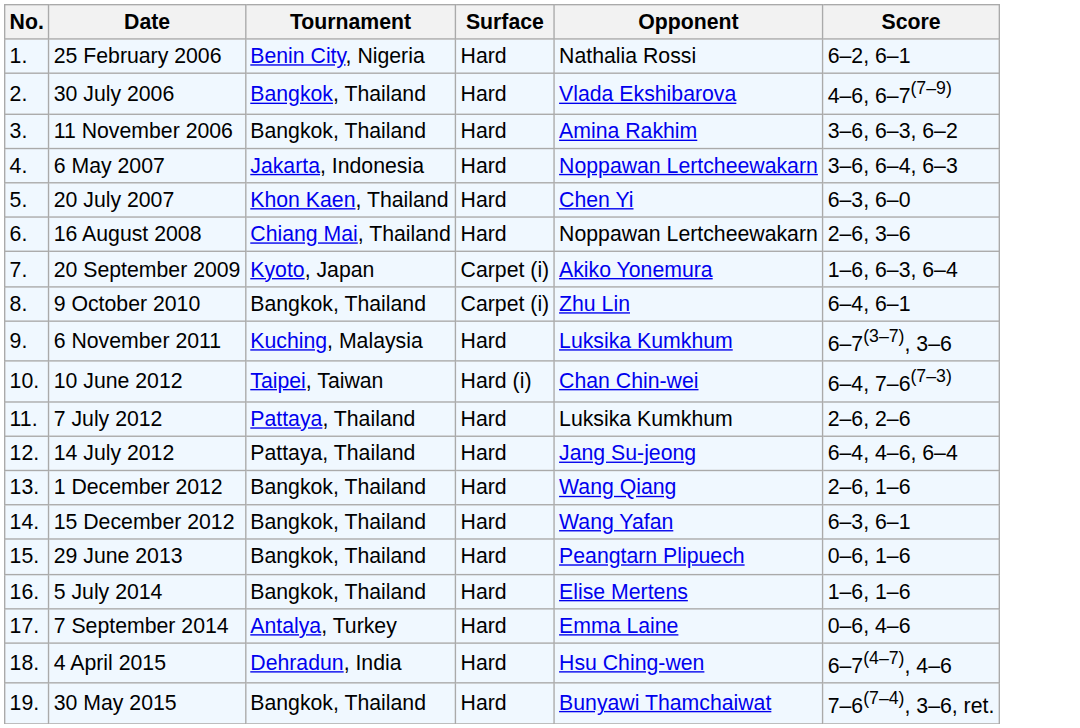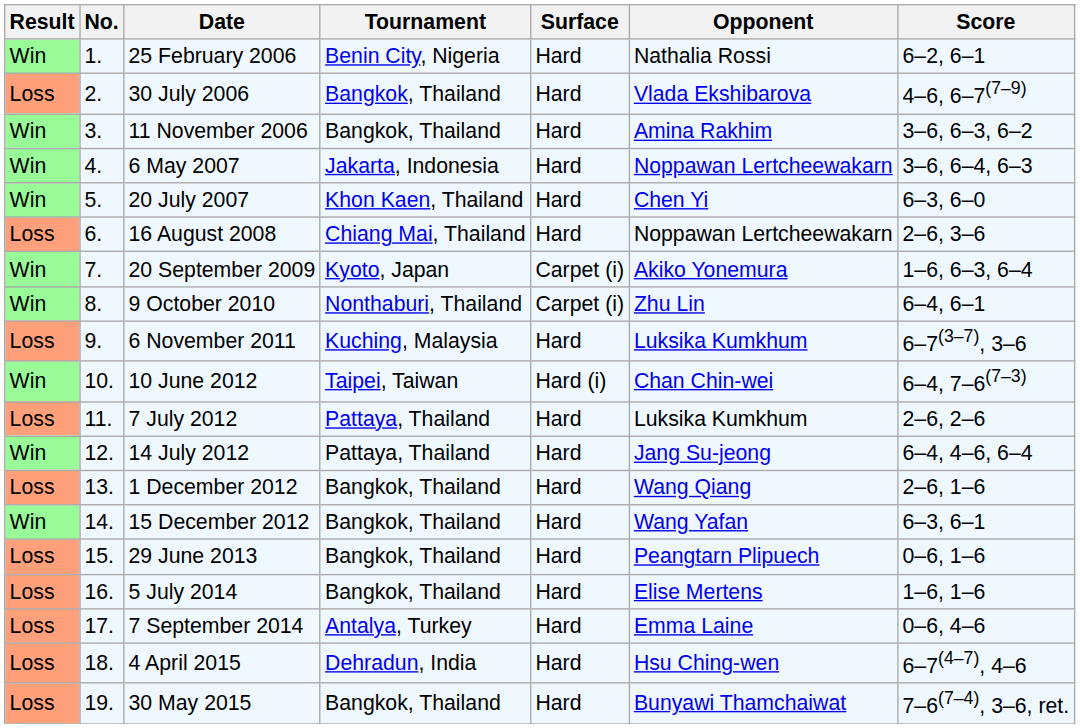 <table class="sortable wikitable" style=font-size:97%>
 <tr>
+<th>Result</th>
 <th>No.</th>
 <th>Date</th>
 <th>Tournament</th>
 <th>Surface</th>
 <th>Opponent</th>
 <th class="unsortable">Score</th>
 </tr>
 <tr style="background:#f0f8ff;">
+<td style="background:#98fb98;">Win</td>
 <td>1.</td>
 <td>25 February 2006</td>
 <td><a href='#'>Benin City</a>, Nigeria</td>
 <td>Hard</td>
 <td> Nathalia Rossi</td>
 <td>6–2, 6–1</td>
 </tr>
 <tr style="background:#f0f8ff;">
+<td style="background:#ffa07a;">Loss</td>
 <td>2.</td>
 <td>30 July 2006</td>
 <td><a href='#'>Bangkok</a>, Thailand</td>
 <td>Hard</td>
 <td> <a href='#'>Vlada Ekshibarova</a></td>
 <td>4–6, 6–7<sup>(7–9)</sup></td>
 </tr>
 <tr style="background:#f0f8ff;">
+<td style="background:#98fb98;">Win</td>
 <td>3.</td>
 <td>11 November 2006</td>
 <td>Bangkok, Thailand</td>
 <td>Hard</td>
 <td> <a href='#'>Amina Rakhim</a></td>
 <td>3–6, 6–3, 6–2</td>
 </tr>
 <tr style="background:#f0f8ff;">
+<td style="background:#98fb98;">Win</td>
 <td>4.</td>
 <td>6 May 2007</td>
 <td><a href='#'>Jakarta</a>, Indonesia</td>
 <td>Hard</td>
 <td> <a href='#'>Noppawan Lertcheewakarn</a></td>
 <td>3–6, 6–4, 6–3</td>
 </tr>
 <tr style="background:#f0f8ff;">
+<td style="background:#98fb98;">Win</td>
 <td>5.</td>
 <td>20 July 2007</td>
 <td><a href='#'>Khon Kaen</a>, Thailand</td>
 <td>Hard</td>
 <td> <a href='#'>Chen Yi</a></td>
 <td>6–3, 6–0</td>
 </tr>
 <tr style="background:#f0f8ff;">
+<td style="background:#ffa07a;">Loss</td>
 <td>6.</td>
 <td>16 August 2008</td>
 <td><a href='#'>Chiang Mai</a>, Thailand</td>
 <td>Hard</td>
 <td> Noppawan Lertcheewakarn</td>
 <td>2–6, 3–6</td>
 </tr>
 <tr style="background:#f0f8ff;">
+<td style="background:#98fb98;">Win</td>
 <td>7.</td>
 <td>20 September 2009</td>
 <td><a href='#'>Kyoto</a>, Japan</td>
 <td>Carpet (i)</td>
 <td> <a href='#'>Akiko Yonemura</a></td>
 <td>1–6, 6–3, 6–4</td>
 </tr>
 <tr style="background:#f0f8ff;">
+<td style="background:#98fb98;">Win</td>
 <td>8.</td>
 <td>9 October 2010</td>
-<td>Bangkok, Thailand</td>
+<td><a href='#'>Nonthaburi</a>, Thailand</td>
 <td>Carpet (i)</td>
 <td> <a href='#'>Zhu Lin</a></td>
 <td>6–4, 6–1</td>
 </tr>
 <tr style="background:#f0f8ff;">
+<td style="background:#ffa07a;">Loss</td>
 <td>9.</td>
 <td>6 November 2011</td>
 <td><a href='#'>Kuching</a>, Malaysia</td>
 <td>Hard</td>
 <td> <a href='#'>Luksika Kumkhum</a></td>
 <td>6–7<sup>(3–7)</sup>, 3–6</td>
 </tr>
 <tr style="background:#f0f8ff;">
+<td style="background:#98fb98;">Win</td>
 <td>10.</td>
 <td>10 June 2012</td>
 <td><a href='#'>Taipei</a>, Taiwan</td>
 <td>Hard (i)</td>
 <td> <a href='#'>Chan Chin-wei</a></td>
 <td>6–4, 7–6<sup>(7–3)</sup></td>
 </tr>
 <tr style="background:#f0f8ff;">
+<td style="background:#ffa07a;">Loss</td>
 <td>11.</td>
 <td>7 July 2012</td>
 <td><a href='#'>Pattaya</a>, Thailand</td>
 <td>Hard</td>
 <td> Luksika Kumkhum</td>
 <td>2–6, 2–6</td>
 </tr>
 <tr style="background:#f0f8ff;">
+<td style="background:#98fb98;">Win</td>
 <td>12.</td>
 <td>14 July 2012</td>
 <td>Pattaya, Thailand</td>
 <td>Hard</td>
 <td> <a href='#'>Jang Su-jeong</a></td>
 <td>6–4, 4–6, 6–4</td>
 </tr>
 <tr style="background:#f0f8ff;">
+<td style="background:#ffa07a;">Loss</td>
 <td>13.</td>
 <td>1 December 2012</td>
 <td>Bangkok, Thailand</td>
 <td>Hard</td>
 <td> <a href='#'>Wang Qiang</a></td>
 <td>2–6, 1–6</td>
 </tr>
 <tr style="background:#f0f8ff;">
+<td style="background:#98fb98;">Win</td>
 <td>14.</td>
 <td>15 December 2012</td>
 <td>Bangkok, Thailand</td>
 <td>Hard</td>
 <td> <a href='#'>Wang Yafan</a></td>
 <td>6–3, 6–1</td>
 </tr>
 <tr style="background:#f0f8ff;">
+<td style="background:#ffa07a;">Loss</td>
 <td>15.</td>
 <td>29 June 2013</td>
 <td>Bangkok, Thailand</td>
 <td>Hard</td>
 <td> <a href='#'>Peangtarn Plipuech</a></td>
 <td>0–6, 1–6</td>
 </tr>
 <tr style="background:#f0f8ff;">
+<td style="background:#ffa07a;">Loss</td>
 <td>16.</td>
 <td>5 July 2014</td>
 <td>Bangkok, Thailand</td>
 <td>Hard</td>
 <td> <a href='#'>Elise Mertens</a></td>
 <td>1–6, 1–6</td>
 </tr>
 <tr style="background:#f0f8ff;">
+<td style="background:#ffa07a;">Loss</td>
 <td>17.</td>
 <td>7 September 2014</td>
 <td><a href='#'>Antalya</a>, Turkey</td>
 <td>Hard</td>
 <td> <a href='#'>Emma Laine</a></td>
 <td>0–6, 4–6</td>
 </tr>
 <tr style="background:#f0f8ff;">
+<td style="background:#ffa07a;">Loss</td>
 <td>18.</td>
 <td>4 April 2015</td>
 <td><a href='#'>Dehradun</a>, India</td>
 <td>Hard</td>
 <td> <a href='#'>Hsu Ching-wen</a></td>
 <td>6–7<sup>(4–7)</sup>, 4–6</td>
 </tr>
 <tr style="background:#f0f8ff;">
+<td style="background:#ffa07a;">Loss</td>
 <td>19.</td>
 <td>30 May 2015</td>
 <td>Bangkok, Thailand</td>
 <td>Hard</td>
 <td> <a href='#'>Bunyawi Thamchaiwat</a></td>
 <td>7–6<sup>(7–4)</sup>, 3–6, ret.</td>
 </tr>
 </table>
